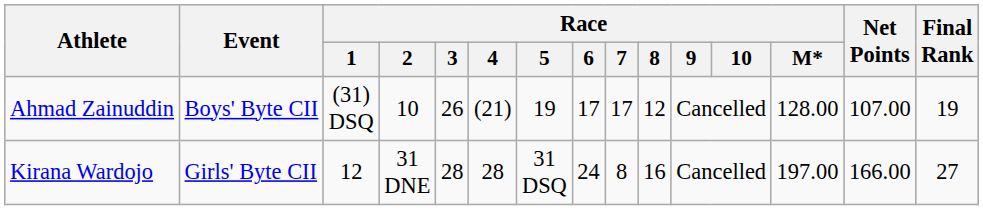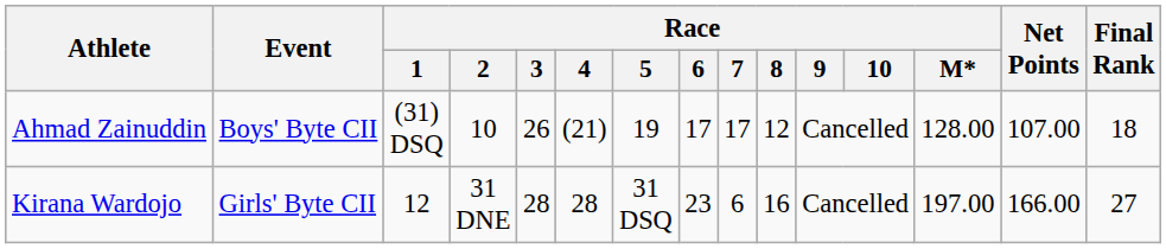 <table class="wikitable" style="font-size:90%">
 <tr>
 <th rowspan="2">Athlete</th>
 <th rowspan="2">Event</th>
 <th colspan=11>Race</th>
 <th rowspan=2>Net<br>Points</th>
 <th rowspan=2>Final <br>Rank</th>
 </tr>
 <tr style="font-size:95%">
 <th>1</th>
 <th>2</th>
 <th>3</th>
 <th>4</th>
 <th>5</th>
 <th>6</th>
 <th>7</th>
 <th>8</th>
 <th>9</th>
 <th>10</th>
 <th>M*</th>
 </tr>
 <tr align=center>
 <td align=left><a href='#'>Ahmad Zainuddin</a></td>
 <td align=left><a href='#'>Boys' Byte CII</a></td>
 <td>(31)<br>DSQ</td>
 <td>10</td>
 <td>26</td>
 <td>(21)</td>
 <td>19</td>
 <td>17</td>
 <td>17</td>
 <td>12</td>
 <td colspan=2>Cancelled</td>
 <td>128.00</td>
 <td>107.00</td>
-<td>19</td>
+<td>18</td>
 </tr>
 <tr align=center>
 <td align=left><a href='#'>Kirana Wardojo</a></td>
 <td align=left><a href='#'>Girls' Byte CII</a></td>
 <td>12</td>
 <td>31<br>DNE</td>
 <td>28</td>
 <td>28</td>
 <td>31<br>DSQ</td>
-<td>24</td>
-<td>8</td>
+<td>23</td>
+<td>6</td>
 <td>16</td>
 <td colspan=2>Cancelled</td>
 <td>197.00</td>
 <td>166.00</td>
 <td>27</td>
 </tr>
 </table>
